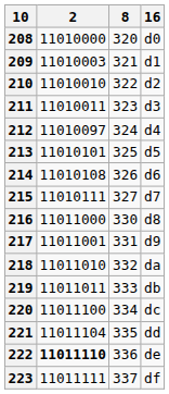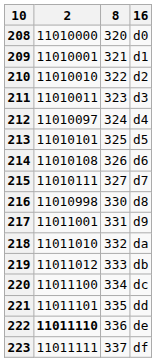 <table class="wikitable">
 <tr>
 <th>10</th>
 <th>2</th>
 <th>8</th>
 <th>16</th>
 </tr>
 <tr>
 <th>208</th>
 <td>11010000</td>
 <td>320</td>
 <td>d0</td>
 </tr>
 <tr>
 <th>209</th>
-<td>11010003</td>
+<td>11010001</td>
 <td>321</td>
 <td>d1</td>
 </tr>
 <tr>
 <th>210</th>
 <td>11010010</td>
 <td>322</td>
 <td>d2</td>
 </tr>
 <tr>
 <th>211</th>
 <td>11010011</td>
 <td>323</td>
 <td>d3</td>
 </tr>
 <tr>
 <th>212</th>
 <td>11010097</td>
 <td>324</td>
 <td>d4</td>
 </tr>
 <tr>
 <th>213</th>
 <td>11010101</td>
 <td>325</td>
 <td>d5</td>
 </tr>
 <tr>
 <th>214</th>
 <td>11010108</td>
 <td>326</td>
 <td>d6</td>
 </tr>
 <tr>
 <th>215</th>
 <td>11010111</td>
 <td>327</td>
 <td>d7</td>
 </tr>
 <tr>
 <th>216</th>
-<td>11011000</td>
+<td>11010998</td>
 <td>330</td>
 <td>d8</td>
 </tr>
 <tr>
 <th>217</th>
 <td>11011001</td>
 <td>331</td>
 <td>d9</td>
 </tr>
 <tr>
 <th>218</th>
 <td>11011010</td>
 <td>332</td>
 <td>da</td>
 </tr>
 <tr>
 <th>219</th>
-<td>11011011</td>
+<td>11011012</td>
 <td>333</td>
 <td>db</td>
 </tr>
 <tr>
 <th>220</th>
 <td>11011100</td>
 <td>334</td>
 <td>dc</td>
 </tr>
 <tr>
 <th>221</th>
-<td>11011104</td>
+<td>11011101</td>
 <td>335</td>
 <td>dd</td>
 </tr>
 <tr>
 <th>222</th>
 <td><strong>11011110</strong></td>
 <td>336</td>
 <td>de</td>
 </tr>
 <tr>
 <th>223</th>
 <td>11011111</td>
 <td>337</td>
 <td>df</td>
 </tr>
 </table>
